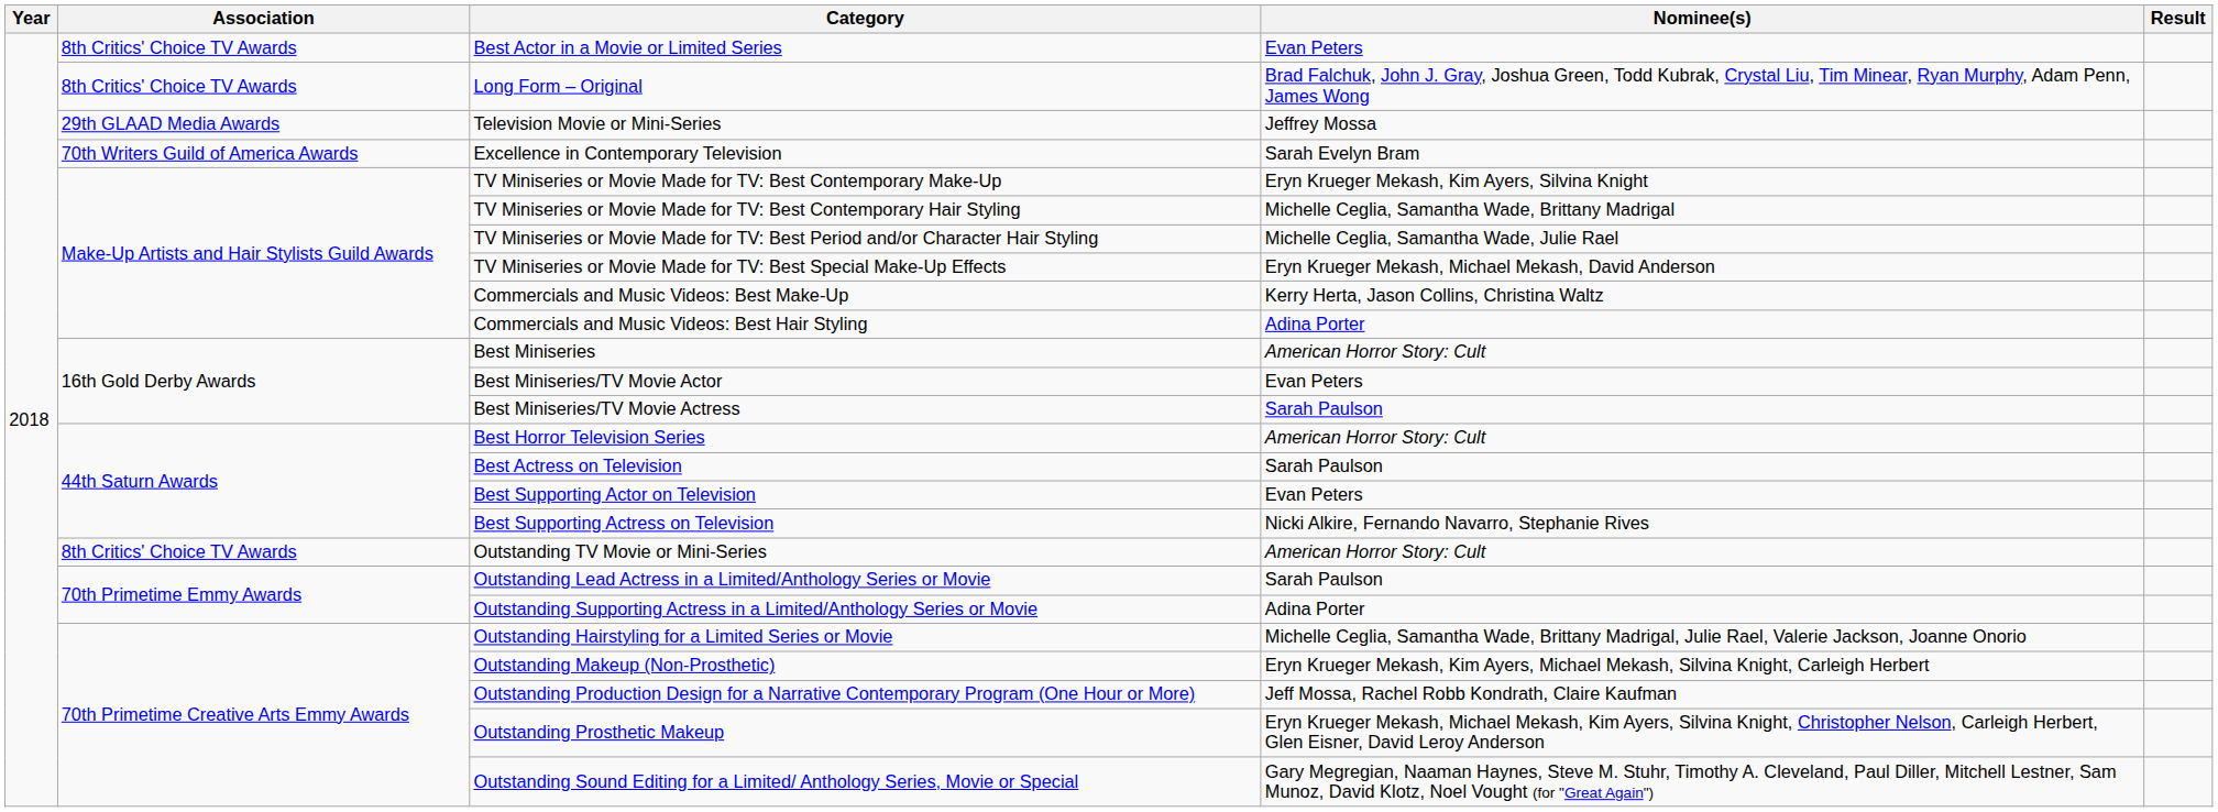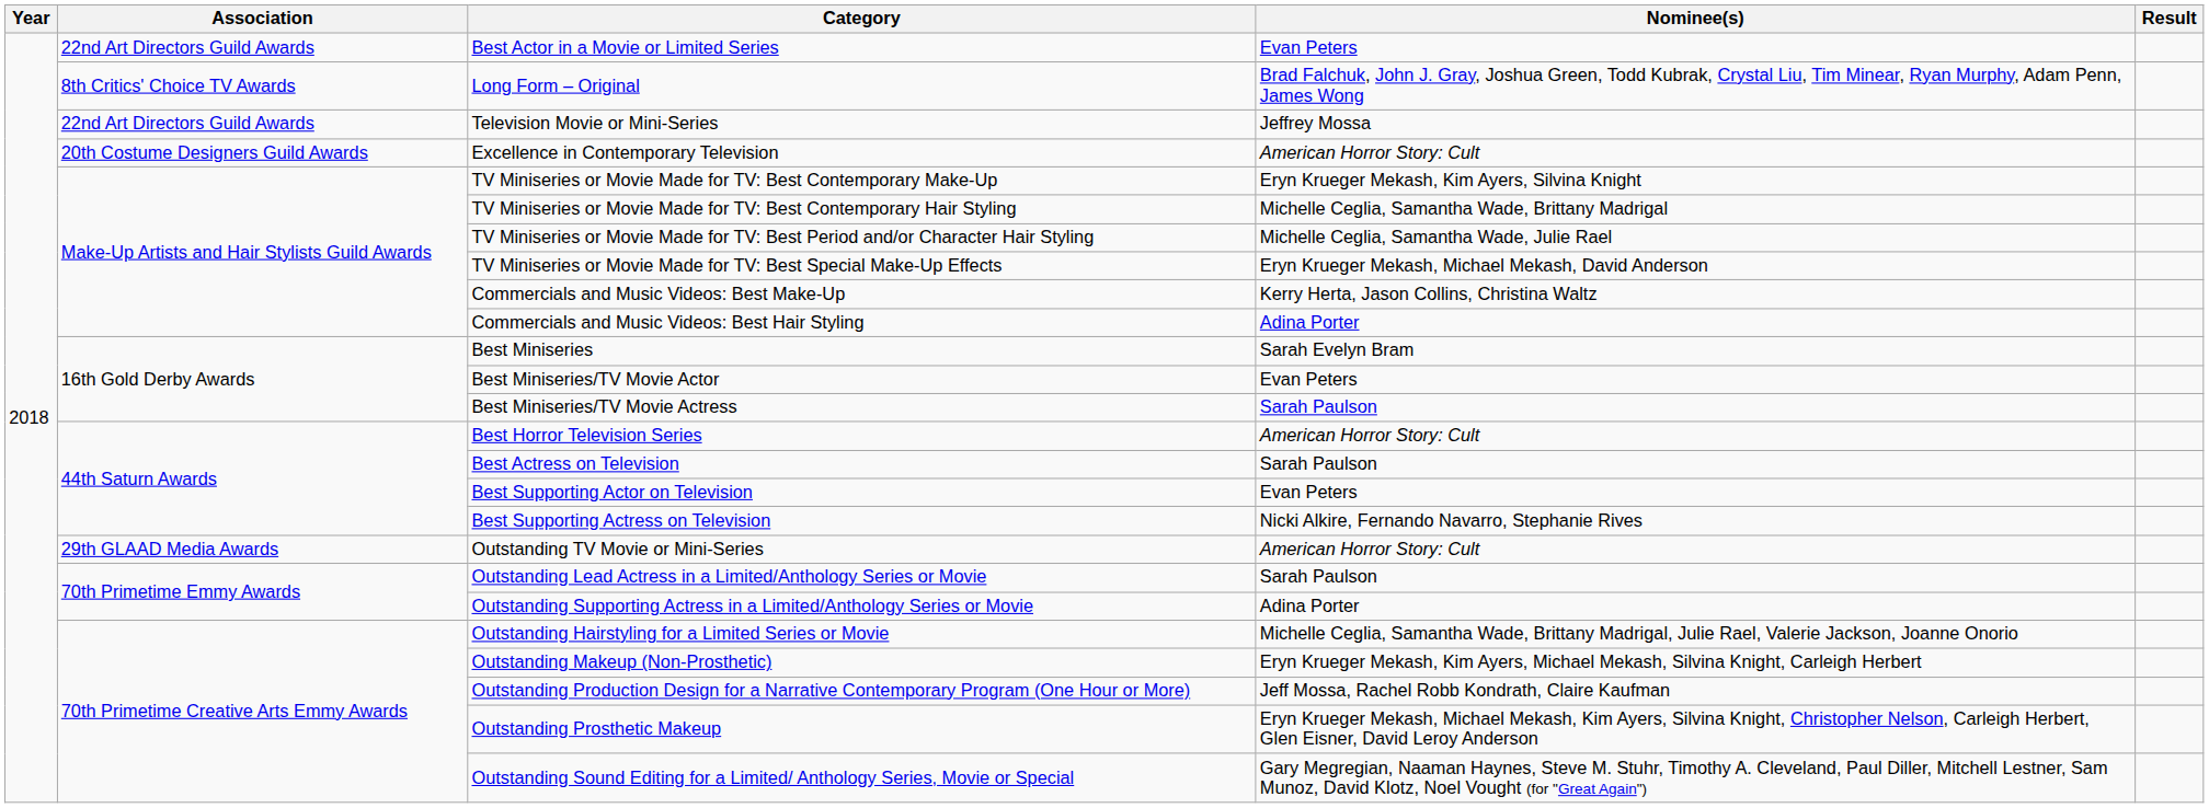 <table class="wikitable sortable plainrowheaders">
 <tr>
 <th class=unsortable>Year</th>
 <th>Association</th>
 <th>Category</th>
 <th width=40%>Nominee(s)</th>
 <th>Result</th>
 </tr>
 <tr>
 <td rowspan="25">2018</td>
-<td scope="row"><a href='#'>8th Critics' Choice TV Awards</a></td>
+<td scope="row"><a href='#'>22nd Art Directors Guild Awards</a></td>
 <td><a href='#'>Best Actor in a Movie or Limited Series</a></td>
 <td><a href='#'>Evan Peters</a></td>
 <td></td>
 </tr>
 <tr>
 <td scope="row"><a href='#'>8th Critics' Choice TV Awards</a></td>
 <td><a href='#'>Long Form – Original</a></td>
 <td><a href='#'>Brad Falchuk</a>, <a href='#'>John J. Gray</a>, Joshua Green, Todd Kubrak, <a href='#'>Crystal Liu</a>, <a href='#'>Tim Minear</a>, <a href='#'>Ryan Murphy</a>, Adam Penn, <a href='#'>James Wong</a></td>
 <td></td>
 </tr>
 <tr>
-<td scope="row"><a href='#'>29th GLAAD Media Awards</a></td>
+<td scope="row"><a href='#'>22nd Art Directors Guild Awards</a></td>
 <td>Television Movie or Mini-Series</td>
 <td>Jeffrey Mossa </td>
 <td></td>
 </tr>
 <tr>
-<td scope="row"><a href='#'>70th Writers Guild of America Awards</a></td>
+<td scope="row"><a href='#'>20th Costume Designers Guild Awards</a></td>
 <td>Excellence in Contemporary Television</td>
-<td>Sarah Evelyn Bram</td>
+<td><em>American Horror Story: Cult</em></td>
 <td></td>
 </tr>
 <tr>
 <td rowspan="6" scope="row"><a href='#'>Make-Up Artists and Hair Stylists Guild Awards</a></td>
 <td>TV Miniseries or Movie Made for TV: Best Contemporary Make-Up</td>
 <td>Eryn Krueger Mekash, Kim Ayers, Silvina Knight</td>
 <td></td>
 </tr>
 <tr>
 <td>TV Miniseries or Movie Made for TV: Best Contemporary Hair Styling</td>
 <td>Michelle Ceglia, Samantha Wade, Brittany Madrigal</td>
 <td></td>
 </tr>
 <tr>
 <td>TV Miniseries or Movie Made for TV: Best Period and/or Character Hair Styling</td>
 <td>Michelle Ceglia, Samantha Wade, Julie Rael</td>
 <td></td>
 </tr>
 <tr>
 <td>TV Miniseries or Movie Made for TV: Best Special Make-Up Effects</td>
 <td>Eryn Krueger Mekash, Michael Mekash, David Anderson</td>
 <td></td>
 </tr>
 <tr>
 <td>Commercials and Music Videos: Best Make-Up</td>
 <td>Kerry Herta, Jason Collins, Christina Waltz</td>
 <td></td>
 </tr>
 <tr>
 <td>Commercials and Music Videos: Best Hair Styling</td>
 <td><a href='#'>Adina Porter</a></td>
 <td></td>
 </tr>
 <tr>
 <td scope="row" rowspan="3">16th Gold Derby Awards</td>
 <td>Best Miniseries</td>
-<td><em>American Horror Story: Cult</em></td>
+<td>Sarah Evelyn Bram</td>
 <td></td>
 </tr>
 <tr>
 <td>Best Miniseries/TV Movie Actor</td>
 <td>Evan Peters</td>
 <td></td>
 </tr>
 <tr>
 <td>Best Miniseries/TV Movie Actress</td>
 <td><a href='#'>Sarah Paulson</a></td>
 <td></td>
 </tr>
 <tr>
 <td rowspan="4" scope="row"><a href='#'>44th Saturn Awards</a></td>
 <td><a href='#'>Best Horror Television Series</a></td>
 <td><em>American Horror Story: Cult</em></td>
 <td></td>
 </tr>
 <tr>
 <td><a href='#'>Best Actress on Television</a></td>
 <td>Sarah Paulson</td>
 <td></td>
 </tr>
 <tr>
 <td><a href='#'>Best Supporting Actor on Television</a></td>
 <td>Evan Peters</td>
 <td></td>
 </tr>
 <tr>
 <td><a href='#'>Best Supporting Actress on Television</a></td>
 <td>Nicki Alkire, Fernando Navarro, Stephanie Rives</td>
 <td></td>
 </tr>
 <tr>
-<td scope="row"><a href='#'>8th Critics' Choice TV Awards</a></td>
+<td scope="row"><a href='#'>29th GLAAD Media Awards</a></td>
 <td>Outstanding TV Movie or Mini-Series</td>
 <td><em>American Horror Story: Cult</em></td>
 <td></td>
 </tr>
 <tr>
 <td rowspan="2" scope="row"><a href='#'>70th Primetime Emmy Awards</a></td>
 <td><a href='#'>Outstanding Lead Actress in a Limited/Anthology Series or Movie</a></td>
 <td>Sarah Paulson</td>
 <td></td>
 </tr>
 <tr>
 <td><a href='#'>Outstanding Supporting Actress in a Limited/Anthology Series or Movie</a></td>
 <td>Adina Porter</td>
 <td></td>
 </tr>
 <tr>
 <td rowspan="5" scope="row"><a href='#'>70th Primetime Creative Arts Emmy Awards</a></td>
 <td><a href='#'>Outstanding Hairstyling for a Limited Series or Movie</a></td>
 <td>Michelle Ceglia, Samantha Wade, Brittany Madrigal, Julie Rael, Valerie Jackson, Joanne Onorio</td>
 <td></td>
 </tr>
 <tr>
 <td><a href='#'>Outstanding Makeup (Non-Prosthetic)</a></td>
 <td>Eryn Krueger Mekash, Kim Ayers, Michael Mekash, Silvina Knight, Carleigh Herbert</td>
 <td></td>
 </tr>
 <tr>
 <td><a href='#'>Outstanding Production Design for a Narrative Contemporary Program (One Hour or More)</a></td>
 <td>Jeff Mossa, Rachel Robb Kondrath, Claire Kaufman</td>
 <td></td>
 </tr>
 <tr>
 <td><a href='#'>Outstanding Prosthetic Makeup</a></td>
 <td>Eryn Krueger Mekash, Michael Mekash, Kim Ayers, Silvina Knight, <a href='#'>Christopher Nelson</a>, Carleigh Herbert, Glen Eisner, David Leroy Anderson</td>
 <td></td>
 </tr>
 <tr>
 <td><a href='#'>Outstanding Sound Editing for a Limited/ Anthology Series, Movie or Special</a></td>
 <td>Gary Megregian, Naaman Haynes, Steve M. Stuhr, Timothy A. Cleveland, Paul Diller, Mitchell Lestner, Sam Munoz, David Klotz, Noel Vought <small>(for "<a href='#'>Great Again</a>")</small></td>
 <td></td>
 </tr>
 </table>
